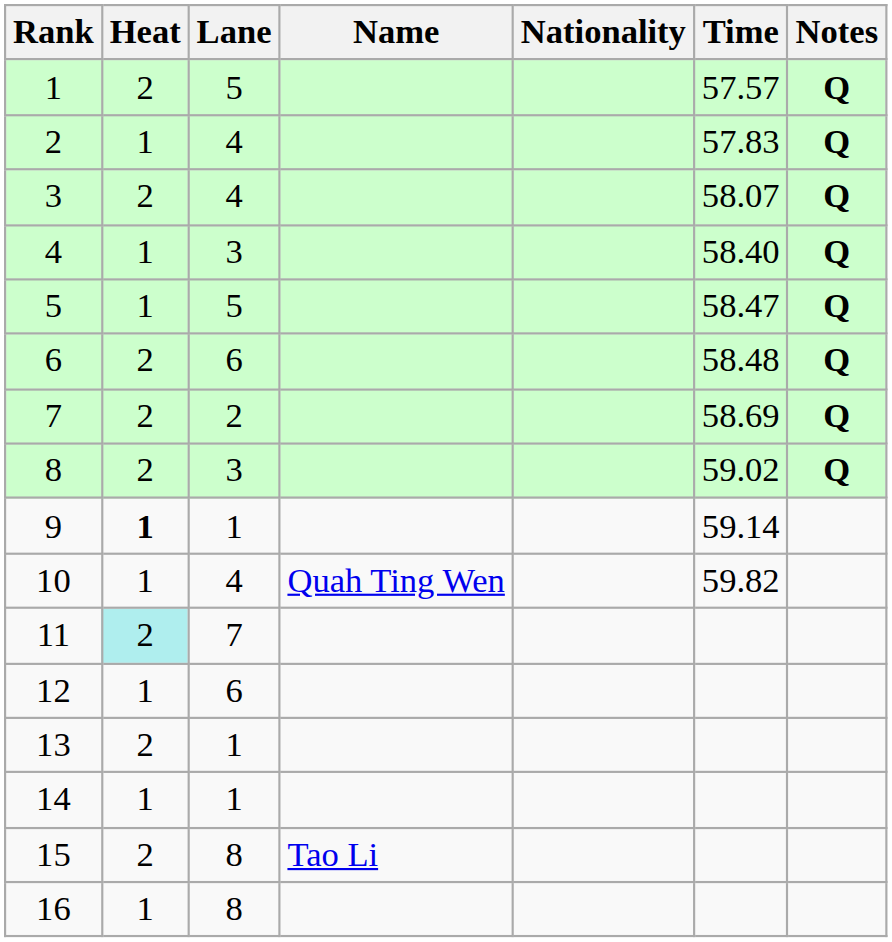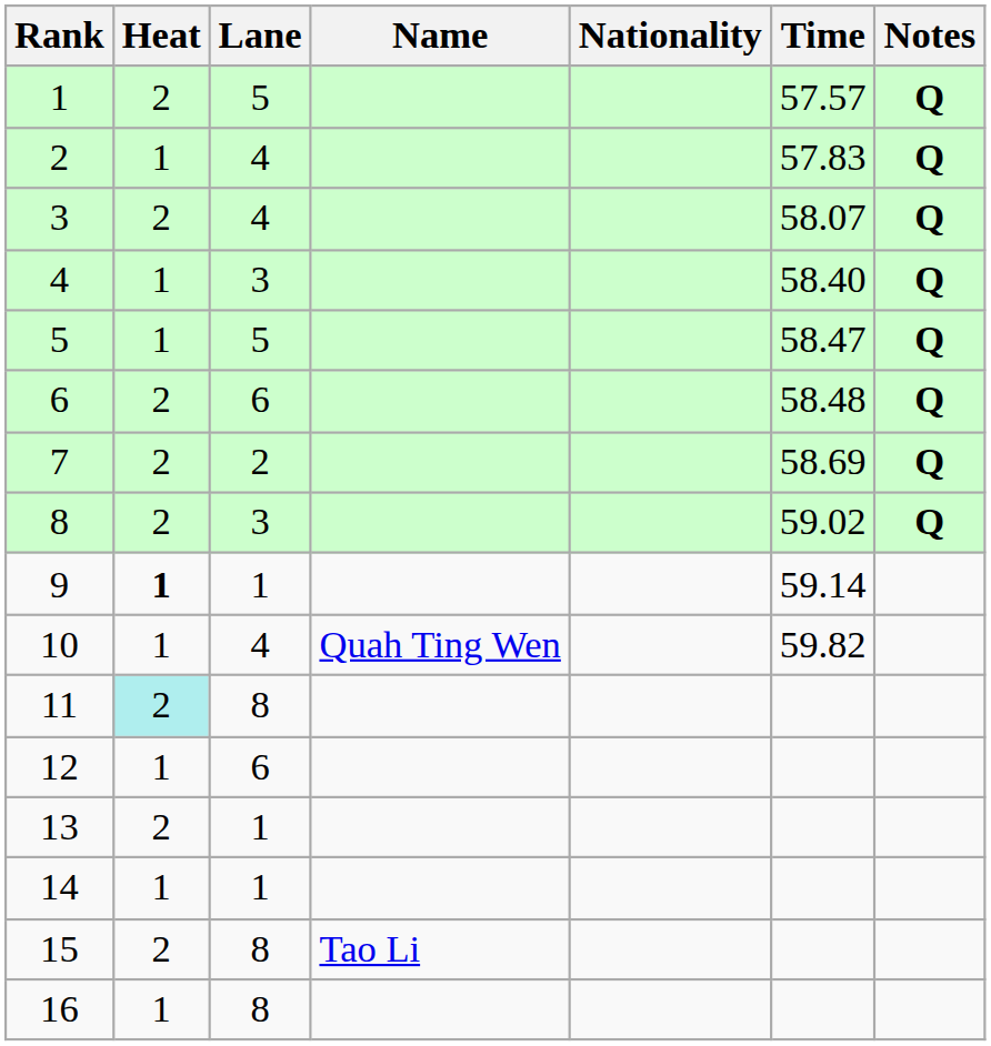 <table class="wikitable sortable" style="text-align:center">
 <tr>
 <th>Rank</th>
 <th>Heat</th>
 <th>Lane</th>
 <th>Name</th>
 <th>Nationality</th>
 <th>Time</th>
 <th>Notes</th>
 </tr>
 <tr bgcolor=ccffcc>
 <td>1</td>
 <td>2</td>
 <td>5</td>
 <td align=left></td>
 <td align=left></td>
 <td>57.57</td>
 <td><strong>Q</strong></td>
 </tr>
 <tr bgcolor=ccffcc>
 <td>2</td>
 <td>1</td>
 <td>4</td>
 <td align=left></td>
 <td align=left></td>
 <td>57.83</td>
 <td><strong>Q</strong></td>
 </tr>
 <tr bgcolor=ccffcc>
 <td>3</td>
 <td>2</td>
 <td>4</td>
 <td align=left></td>
 <td align=left></td>
 <td>58.07</td>
 <td><strong>Q</strong></td>
 </tr>
 <tr bgcolor=ccffcc>
 <td>4</td>
 <td>1</td>
 <td>3</td>
 <td align=left></td>
 <td align=left></td>
 <td>58.40</td>
 <td><strong>Q</strong></td>
 </tr>
 <tr bgcolor=ccffcc>
 <td>5</td>
 <td>1</td>
 <td>5</td>
 <td align=left></td>
 <td align=left></td>
 <td>58.47</td>
 <td><strong>Q</strong></td>
 </tr>
 <tr bgcolor=ccffcc>
 <td>6</td>
 <td>2</td>
 <td>6</td>
 <td align=left></td>
 <td align=left></td>
 <td>58.48</td>
 <td><strong>Q</strong></td>
 </tr>
 <tr bgcolor=ccffcc>
 <td>7</td>
 <td>2</td>
 <td>2</td>
 <td align=left></td>
 <td align=left></td>
 <td>58.69</td>
 <td><strong>Q</strong></td>
 </tr>
 <tr bgcolor=ccffcc>
 <td>8</td>
 <td>2</td>
 <td>3</td>
 <td align=left></td>
 <td align=left></td>
 <td>59.02</td>
 <td><strong>Q</strong></td>
 </tr>
 <tr>
 <td>9</td>
 <td><strong>1</strong></td>
 <td>1</td>
 <td align=left></td>
 <td align=left></td>
 <td>59.14</td>
 <td></td>
 </tr>
 <tr>
 <td>10</td>
 <td>1</td>
 <td>4</td>
 <td align=left><a href='#'>Quah Ting Wen</a></td>
 <td align=left></td>
 <td>59.82</td>
 <td></td>
 </tr>
 <tr>
 <td>11</td>
 <td style="background: paleturquoise;">2</td>
-<td>7</td>
+<td>8</td>
 <td align=left></td>
 <td align=left></td>
 <td></td>
 <td></td>
 </tr>
 <tr>
 <td>12</td>
 <td>1</td>
 <td>6</td>
 <td align=left></td>
 <td align=left></td>
 <td></td>
 <td></td>
 </tr>
 <tr>
 <td>13</td>
 <td>2</td>
 <td>1</td>
 <td align=left></td>
 <td align=left></td>
 <td></td>
 <td></td>
 </tr>
 <tr>
 <td>14</td>
 <td>1</td>
 <td>1</td>
 <td align=left></td>
 <td align=left></td>
 <td></td>
 <td></td>
 </tr>
 <tr>
 <td>15</td>
 <td>2</td>
 <td>8</td>
 <td align=left><a href='#'>Tao Li</a></td>
 <td align=left></td>
 <td></td>
 <td></td>
 </tr>
 <tr>
 <td>16</td>
 <td>1</td>
 <td>8</td>
 <td align=left></td>
 <td align=left></td>
 <td></td>
 <td></td>
 </tr>
 </table>
